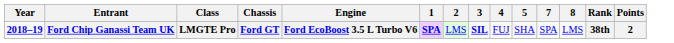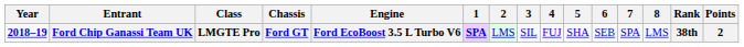 <table class="wikitable" style="text-align:center; font-size:90%">
 <tr>
 <th>Year</th>
 <th>Entrant</th>
 <th>Class</th>
 <th>Chassis</th>
 <th>Engine</th>
 <th>1</th>
 <th>2</th>
 <th>3</th>
 <th>4</th>
 <th>5</th>
+<th>6</th>
 <th>7</th>
 <th>8</th>
 <th>Rank</th>
 <th>Points</th>
 </tr>
 <tr>
 <td><strong><a href='#'>2018–19</a></strong></td>
 <th><a href='#'>Ford Chip Ganassi Team UK</a></th>
 <th>LMGTE Pro</th>
 <th><a href='#'>Ford GT</a></th>
 <th><a href='#'>Ford EcoBoost</a> 3.5 L Turbo V6</th>
 <td style="background:#EFCFFF;"><strong><a href='#'>SPA</a></strong><br></td>
 <td style="background:#DFFFDF;"><a href='#'>LMS</a><br></td>
-<td><strong><a href='#'>SIL</a></strong></td>
+<td><a href='#'>SIL</a></td>
 <td><a href='#'>FUJ</a></td>
 <td><a href='#'>SHA</a></td>
+<td><a href='#'>SEB</a></td>
 <td><a href='#'>SPA</a></td>
 <td><a href='#'>LMS</a></td>
 <th>38th</th>
 <th>2</th>
 </tr>
 </table>
